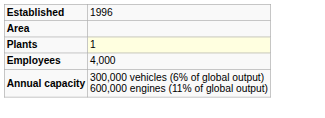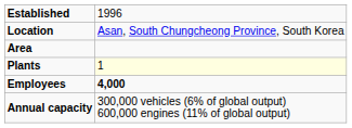 <table class="wikitable">
 <tr>
 <td><strong>Established</strong></td>
 <td>1996</td>
+</tr>
+<tr>
+<td><strong>Location</strong></td>
+<td><a href='#'>Asan</a>, <a href='#'>South Chungcheong Province</a>, South Korea</td>
 </tr>
 <tr>
 <td><strong>Area</strong></td>
 <td></td>
 </tr>
 <tr>
 <td><strong>Plants</strong></td>
 <td style="background: lightyellow;">1</td>
 </tr>
 <tr>
 <td><strong>Employees</strong></td>
-<td>4,000</td>
+<td><strong>4,000</strong></td>
 </tr>
 <tr>
 <td><strong>Annual capacity</strong></td>
 <td>300,000 vehicles (6% of global output)<br>600,000 engines (11% of global output)</td>
 </tr>
 </table>
